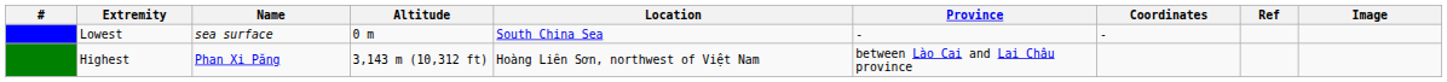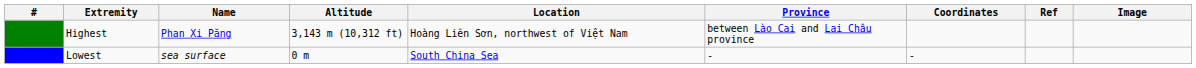 <table class = "wikitable sortable" width="100%">
 <tr>
 <th width="5%" class="unsortable">#</th>
 <th width="8%" class="unsortable">Extremity</th>
 <th width="11%">Name</th>
 <th width="10%">Altitude</th>
 <th width="25" class="unsortable">Location</th>
 <th width="17%" class="unsortable"><a href='#'>Province</a></th>
 <th width="10%" class="unsortable">Coordinates</th>
 <th width="4%" class="unsortable">Ref</th>
 <th width="10%" class="unsortable">Image</th>
 </tr>
 <tr class="vcard">
+<td style="background:green;"></td>
+<td>Highest</td>
+<td class="fn org"><a href='#'>Phan Xi Păng</a></td>
+<td>3,143 m (10,312 ft)</td>
+<td>Hoàng Liên Sơn, northwest of Việt Nam</td>
+<td>between <a href='#'>Lào Cai</a> and <a href='#'>Lai Châu</a> province</td>
+<td></td>
+<td></td>
+<td></td>
+</tr>
+<tr class="vcard">
 <td style="background:blue;"></td>
 <td>Lowest</td>
 <td class="fn org"><em>sea surface</em></td>
 <td>0 m</td>
 <td><a href='#'>South China Sea</a></td>
 <td>-</td>
 <td>-</td>
 <td></td>
 <td></td>
 </tr>
-<tr class="vcard">
-<td style="background:green;"></td>
-<td>Highest</td>
-<td class="fn org"><a href='#'>Phan Xi Păng</a></td>
-<td>3,143 m (10,312 ft)</td>
-<td>Hoàng Liên Sơn, northwest of Việt Nam</td>
-<td>between <a href='#'>Lào Cai</a> and <a href='#'>Lai Châu</a> province</td>
-<td></td>
-<td></td>
-<td></td>
-</tr>
 </table>
